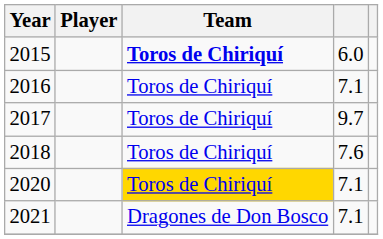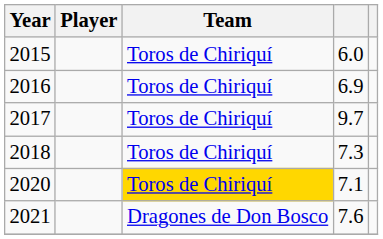 <table class="wikitable sortable">
 <tr>
 <th>Year</th>
 <th>Player</th>
 <th>Team</th>
 <th></th>
 <th></th>
 </tr>
 <tr>
 <td>2015</td>
 <td> </td>
-<td><strong><a href='#'>Toros de Chiriquí</a></strong></td>
+<td><a href='#'>Toros de Chiriquí</a></td>
 <td>6.0</td>
 <td></td>
 </tr>
 <tr>
 <td>2016</td>
 <td> </td>
 <td><a href='#'>Toros de Chiriquí</a></td>
-<td>7.1</td>
+<td>6.9</td>
 <td></td>
 </tr>
 <tr>
 <td>2017</td>
 <td> </td>
 <td><a href='#'>Toros de Chiriquí</a></td>
 <td>9.7</td>
 <td></td>
 </tr>
 <tr>
 <td>2018</td>
 <td> </td>
 <td><a href='#'>Toros de Chiriquí</a></td>
-<td>7.6</td>
+<td>7.3</td>
 <td></td>
 </tr>
 <tr>
 <td>2020</td>
 <td> </td>
 <td style="background: gold;"><a href='#'>Toros de Chiriquí</a></td>
 <td>7.1</td>
 <td></td>
 </tr>
 <tr>
 <td>2021</td>
 <td> </td>
 <td><a href='#'>Dragones de Don Bosco</a></td>
-<td>7.1</td>
+<td>7.6</td>
 <td></td>
 </tr>
 <tr>
 </tr>
 </table>
